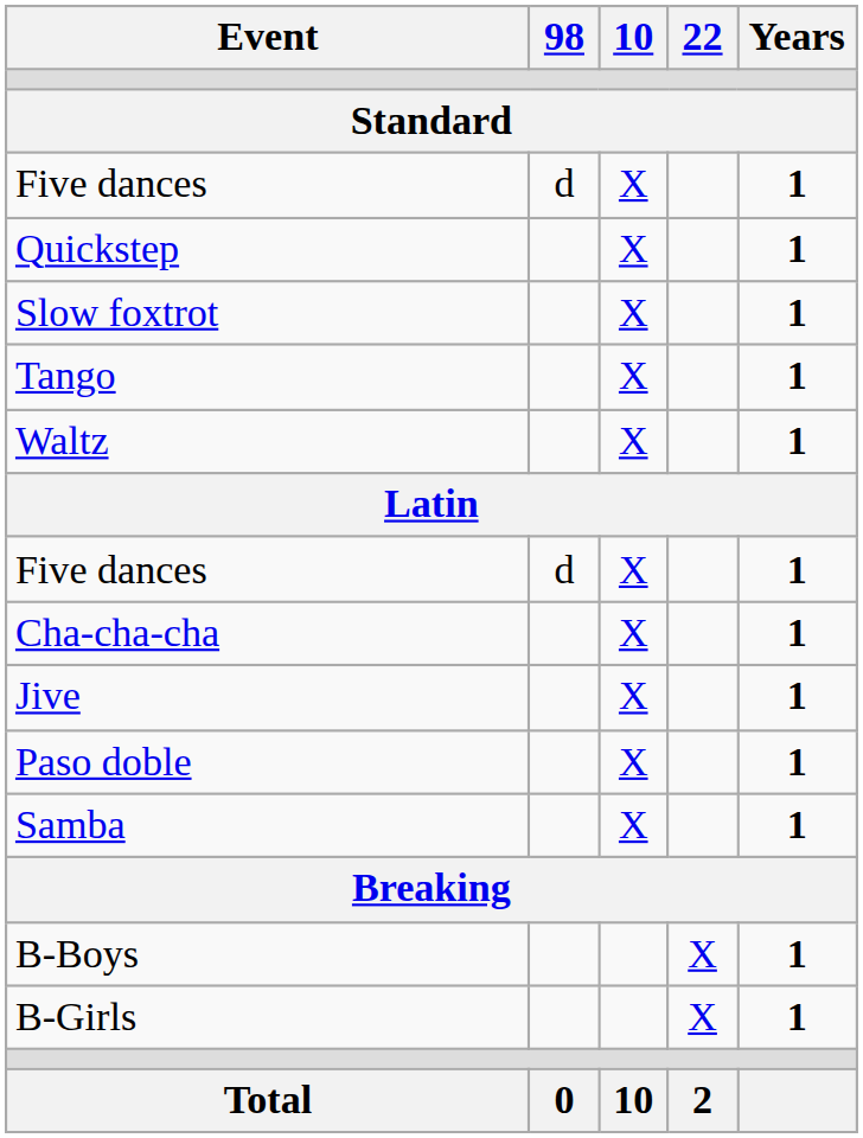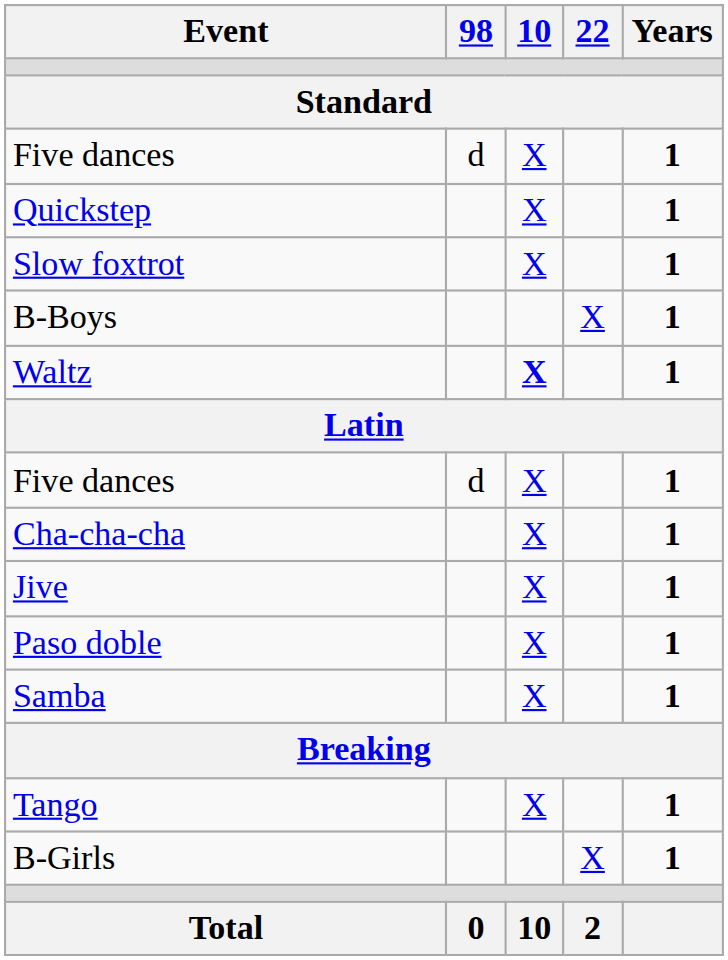 <table class="wikitable" style="text-align:center">
 <tr>
 <th width="200">Event</th>
 <th width=20><a href='#'>98</a></th>
 <th width=20><a href='#'>10</a></th>
 <th width=20><a href='#'>22</a></th>
 <th width=40>Years</th>
 </tr>
 <tr bgcolor=#DDDDDD>
 <td colspan=5></td>
 </tr>
 <tr>
 <th colspan=5>Standard</th>
 </tr>
 <tr>
 <td align=left>Five dances</td>
 <td>d</td>
 <td><a href='#'>X</a></td>
 <td></td>
 <td><strong>1</strong></td>
 </tr>
 <tr>
 <td align=left><a href='#'>Quickstep</a></td>
 <td></td>
 <td><a href='#'>X</a></td>
 <td></td>
 <td><strong>1</strong></td>
 </tr>
 <tr>
 <td align=left><a href='#'>Slow foxtrot</a></td>
 <td></td>
 <td><a href='#'>X</a></td>
 <td></td>
 <td><strong>1</strong></td>
 </tr>
 <tr>
-<td align=left><a href='#'>Tango</a></td>
+<td align=left>B-Boys</td>
+<td></td>
 <td></td>
 <td><a href='#'>X</a></td>
-<td></td>
 <td><strong>1</strong></td>
 </tr>
 <tr>
 <td align=left><a href='#'>Waltz</a></td>
 <td></td>
-<td><a href='#'>X</a></td>
+<td><strong><a href='#'>X</a></strong></td>
 <td></td>
 <td><strong>1</strong></td>
 </tr>
 <tr>
 <th colspan=5><a href='#'>Latin</a></th>
 </tr>
 <tr>
 <td align=left>Five dances</td>
 <td>d</td>
 <td><a href='#'>X</a></td>
 <td></td>
 <td><strong>1</strong></td>
 </tr>
 <tr>
 <td align=left><a href='#'>Cha-cha-cha</a></td>
 <td></td>
 <td><a href='#'>X</a></td>
 <td></td>
 <td><strong>1</strong></td>
 </tr>
 <tr>
 <td align=left><a href='#'>Jive</a></td>
 <td></td>
 <td><a href='#'>X</a></td>
 <td></td>
 <td><strong>1</strong></td>
 </tr>
 <tr>
 <td align=left><a href='#'>Paso doble</a></td>
 <td></td>
 <td><a href='#'>X</a></td>
 <td></td>
 <td><strong>1</strong></td>
 </tr>
 <tr>
 <td align=left><a href='#'>Samba</a></td>
 <td></td>
 <td><a href='#'>X</a></td>
 <td></td>
 <td><strong>1</strong></td>
 </tr>
 <tr>
 <th colspan=5><a href='#'>Breaking</a></th>
 </tr>
 <tr>
-<td align=left>B-Boys</td>
-<td></td>
+<td align=left><a href='#'>Tango</a></td>
 <td></td>
 <td><a href='#'>X</a></td>
+<td></td>
 <td><strong>1</strong></td>
 </tr>
 <tr>
 <td align=left>B-Girls</td>
 <td></td>
 <td></td>
 <td><a href='#'>X</a></td>
 <td><strong>1</strong></td>
 </tr>
 <tr bgcolor=#DDDDDD>
 <td colspan=5></td>
 </tr>
 <tr>
 <th>Total</th>
 <th>0</th>
 <th>10</th>
 <th>2</th>
 <th></th>
 </tr>
 </table>
